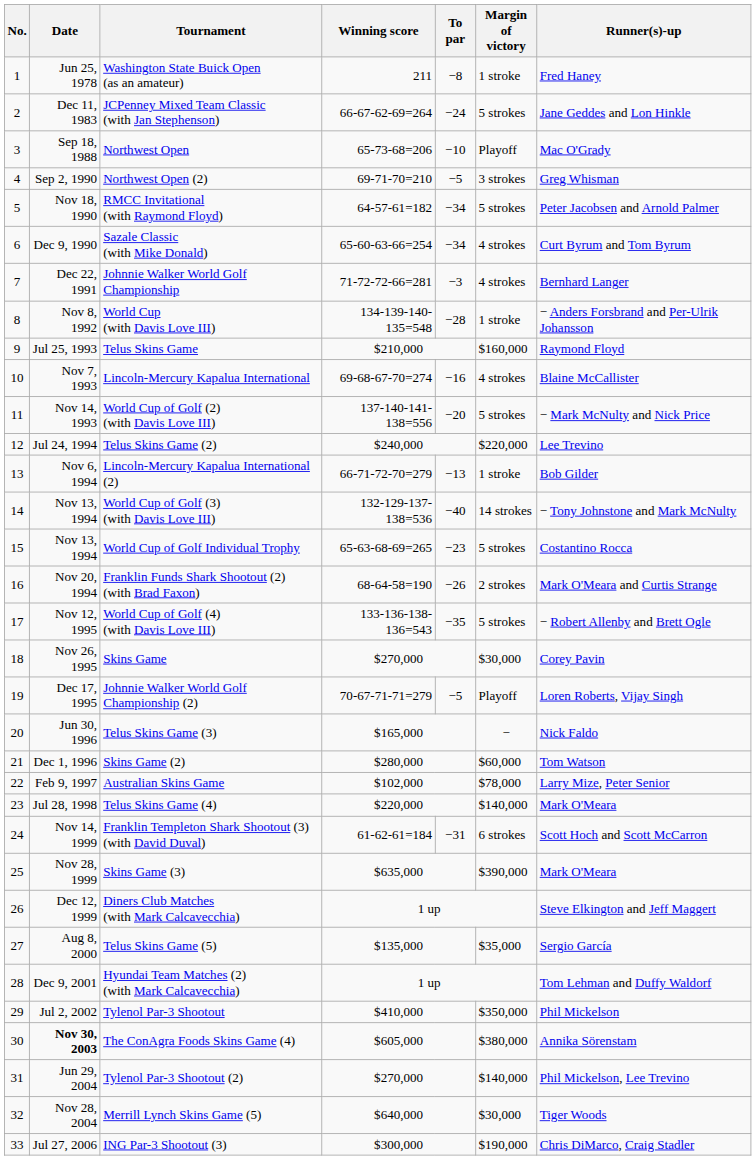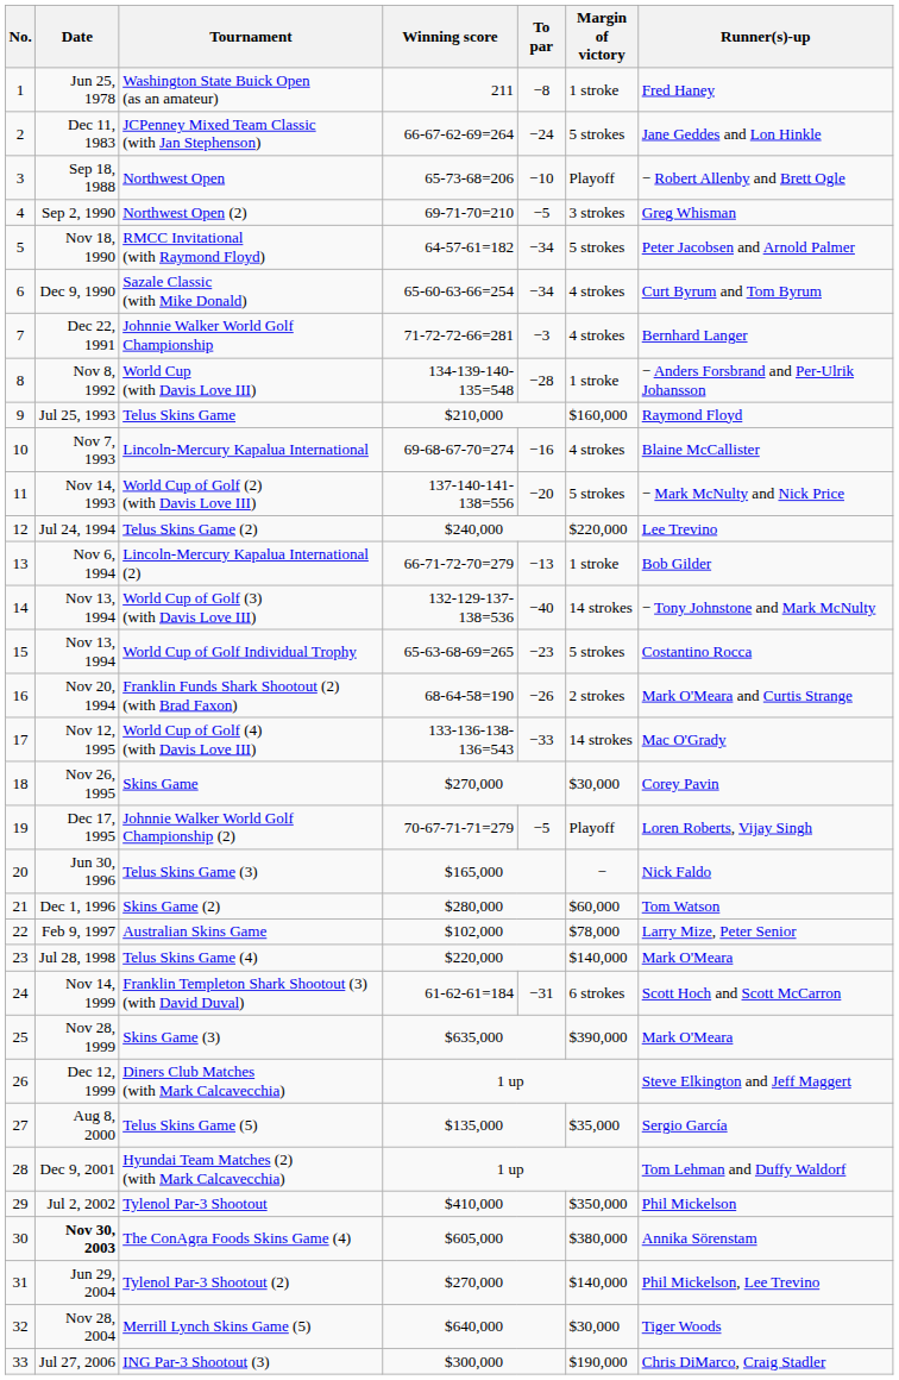 <table class="wikitable" style="font-size:95%;">
 <tr>
 <th>No.</th>
 <th>Date</th>
 <th>Tournament</th>
 <th>Winning score</th>
 <th>To par</th>
 <th>Margin of<br>victory</th>
 <th>Runner(s)-up</th>
 </tr>
 <tr>
 <td align=center>1</td>
 <td align=right>Jun 25, 1978</td>
 <td><a href='#'>Washington State Buick Open</a><br>(as an amateur)</td>
 <td align=right>211</td>
 <td align=center>−8</td>
 <td>1 stroke</td>
 <td> <a href='#'>Fred Haney</a></td>
 </tr>
 <tr>
 <td align=center>2</td>
 <td align=right>Dec 11, 1983</td>
 <td><a href='#'>JCPenney Mixed Team Classic</a><br>(with  <a href='#'>Jan Stephenson</a>)</td>
 <td align=right>66-67-62-69=264</td>
 <td align=center>−24</td>
 <td>5 strokes</td>
 <td> <a href='#'>Jane Geddes</a> and  <a href='#'>Lon Hinkle</a></td>
 </tr>
 <tr>
 <td align=center>3</td>
 <td align=right>Sep 18, 1988</td>
 <td><a href='#'>Northwest Open</a></td>
 <td align=right>65-73-68=206</td>
 <td align=center>−10</td>
 <td>Playoff</td>
-<td> <a href='#'>Mac O'Grady</a></td>
+<td> − <a href='#'>Robert Allenby</a> and <a href='#'>Brett Ogle</a></td>
 </tr>
 <tr>
 <td align=center>4</td>
 <td align=right>Sep 2, 1990</td>
 <td><a href='#'>Northwest Open</a> (2)</td>
 <td align=right>69-71-70=210</td>
 <td align=center>−5</td>
 <td>3 strokes</td>
 <td> <a href='#'>Greg Whisman</a></td>
 </tr>
 <tr>
 <td align=center>5</td>
 <td align=right>Nov 18, 1990</td>
 <td><a href='#'>RMCC Invitational</a><br>(with  <a href='#'>Raymond Floyd</a>)</td>
 <td align=right>64-57-61=182</td>
 <td align=center>−34</td>
 <td>5 strokes</td>
 <td> <a href='#'>Peter Jacobsen</a> and  <a href='#'>Arnold Palmer</a></td>
 </tr>
 <tr>
 <td align=center>6</td>
 <td align=right>Dec 9, 1990</td>
 <td><a href='#'>Sazale Classic</a><br>(with  <a href='#'>Mike Donald</a>)</td>
 <td align=right>65-60-63-66=254</td>
 <td align=center>−34</td>
 <td>4 strokes</td>
 <td> <a href='#'>Curt Byrum</a> and  <a href='#'>Tom Byrum</a></td>
 </tr>
 <tr>
 <td align=center>7</td>
 <td align=right>Dec 22, 1991</td>
 <td><a href='#'>Johnnie Walker World Golf Championship</a></td>
 <td align=right>71-72-72-66=281</td>
 <td align=center>−3</td>
 <td>4 strokes</td>
 <td> <a href='#'>Bernhard Langer</a></td>
 </tr>
 <tr>
 <td align=center>8</td>
 <td align=right>Nov 8, 1992</td>
 <td><a href='#'>World Cup</a><br>(with  <a href='#'>Davis Love III</a>)</td>
 <td align=right>134-139-140-135=548</td>
 <td align=center>−28</td>
 <td>1 stroke</td>
 <td> − <a href='#'>Anders Forsbrand</a> and <a href='#'>Per-Ulrik Johansson</a></td>
 </tr>
 <tr>
 <td align=center>9</td>
 <td align=right>Jul 25, 1993</td>
 <td><a href='#'>Telus Skins Game</a></td>
 <td colspan=2 align=center>$210,000</td>
 <td>$160,000</td>
 <td> <a href='#'>Raymond Floyd</a></td>
 </tr>
 <tr>
 <td align=center>10</td>
 <td align=right>Nov 7, 1993</td>
 <td><a href='#'>Lincoln-Mercury Kapalua International</a></td>
 <td align=right>69-68-67-70=274</td>
 <td align=center>−16</td>
 <td>4 strokes</td>
 <td> <a href='#'>Blaine McCallister</a></td>
 </tr>
 <tr>
 <td align=center>11</td>
 <td align=right>Nov 14, 1993</td>
 <td><a href='#'>World Cup of Golf</a> (2)<br>(with  <a href='#'>Davis Love III</a>)</td>
 <td align=right>137-140-141-138=556</td>
 <td align=center>−20</td>
 <td>5 strokes</td>
 <td> − <a href='#'>Mark McNulty</a> and <a href='#'>Nick Price</a></td>
 </tr>
 <tr>
 <td align=center>12</td>
 <td align=right>Jul 24, 1994</td>
 <td><a href='#'>Telus Skins Game</a> (2)</td>
 <td colspan=2 align=center>$240,000</td>
 <td>$220,000</td>
 <td> <a href='#'>Lee Trevino</a></td>
 </tr>
 <tr>
 <td align=center>13</td>
 <td align=right>Nov 6, 1994</td>
 <td><a href='#'>Lincoln-Mercury Kapalua International</a> (2)</td>
 <td align=right>66-71-72-70=279</td>
 <td align=center>−13</td>
 <td>1 stroke</td>
 <td> <a href='#'>Bob Gilder</a></td>
 </tr>
 <tr>
 <td align=center>14</td>
 <td align=right>Nov 13, 1994</td>
 <td><a href='#'>World Cup of Golf</a> (3)<br>(with  <a href='#'>Davis Love III</a>)</td>
 <td align=right>132-129-137-138=536</td>
 <td align=center>−40</td>
 <td>14 strokes</td>
 <td> − <a href='#'>Tony Johnstone</a> and <a href='#'>Mark McNulty</a></td>
 </tr>
 <tr>
 <td align=center>15</td>
 <td align=right>Nov 13, 1994</td>
 <td><a href='#'>World Cup of Golf Individual Trophy</a></td>
 <td align=right>65-63-68-69=265</td>
 <td align=center>−23</td>
 <td>5 strokes</td>
 <td> <a href='#'>Costantino Rocca</a></td>
 </tr>
 <tr>
 <td align=center>16</td>
 <td align=right>Nov 20, 1994</td>
 <td><a href='#'>Franklin Funds Shark Shootout</a> (2)<br>(with  <a href='#'>Brad Faxon</a>)</td>
 <td align=right>68-64-58=190</td>
 <td align=center>−26</td>
 <td>2 strokes</td>
 <td> <a href='#'>Mark O'Meara</a> and  <a href='#'>Curtis Strange</a></td>
 </tr>
 <tr>
 <td align=center>17</td>
 <td align=right>Nov 12, 1995</td>
 <td><a href='#'>World Cup of Golf</a> (4)<br>(with  <a href='#'>Davis Love III</a>)</td>
 <td align=right>133-136-138-136=543</td>
-<td align=center>−35</td>
-<td>5 strokes</td>
-<td> − <a href='#'>Robert Allenby</a> and <a href='#'>Brett Ogle</a></td>
+<td align=center>−33</td>
+<td>14 strokes</td>
+<td> <a href='#'>Mac O'Grady</a></td>
 </tr>
 <tr>
 <td align=center>18</td>
 <td align=right>Nov 26, 1995</td>
 <td><a href='#'>Skins Game</a></td>
 <td colspan=2 align=center>$270,000</td>
 <td>$30,000</td>
 <td> <a href='#'>Corey Pavin</a></td>
 </tr>
 <tr>
 <td align=center>19</td>
 <td align=right>Dec 17, 1995</td>
 <td><a href='#'>Johnnie Walker World Golf Championship</a> (2)</td>
 <td align=right>70-67-71-71=279</td>
 <td align=center>−5</td>
 <td>Playoff</td>
 <td> <a href='#'>Loren Roberts</a>,  <a href='#'>Vijay Singh</a></td>
 </tr>
 <tr>
 <td align=center>20</td>
 <td align=right>Jun 30, 1996</td>
 <td><a href='#'>Telus Skins Game</a> (3)</td>
 <td colspan=2 align=center>$165,000</td>
 <td align=center>−</td>
 <td> <a href='#'>Nick Faldo</a></td>
 </tr>
 <tr>
 <td align=center>21</td>
 <td align=right>Dec 1, 1996</td>
 <td><a href='#'>Skins Game</a> (2)</td>
 <td colspan=2 align=center>$280,000</td>
 <td>$60,000</td>
 <td> <a href='#'>Tom Watson</a></td>
 </tr>
 <tr>
 <td align=center>22</td>
 <td align=right>Feb 9, 1997</td>
 <td><a href='#'>Australian Skins Game</a></td>
 <td colspan=2 align=center>$102,000</td>
 <td>$78,000</td>
 <td> <a href='#'>Larry Mize</a>,  <a href='#'>Peter Senior</a></td>
 </tr>
 <tr>
 <td align=center>23</td>
 <td align=right>Jul 28, 1998</td>
 <td><a href='#'>Telus Skins Game</a> (4)</td>
 <td colspan=2 align=center>$220,000</td>
 <td>$140,000</td>
 <td> <a href='#'>Mark O'Meara</a></td>
 </tr>
 <tr>
 <td align=center>24</td>
 <td align=right>Nov 14, 1999</td>
 <td><a href='#'>Franklin Templeton Shark Shootout</a> (3)<br>(with  <a href='#'>David Duval</a>)</td>
 <td align=right>61-62-61=184</td>
 <td align=center>−31</td>
 <td>6 strokes</td>
 <td> <a href='#'>Scott Hoch</a> and  <a href='#'>Scott McCarron</a></td>
 </tr>
 <tr>
 <td align=center>25</td>
 <td align=right>Nov 28, 1999</td>
 <td><a href='#'>Skins Game</a> (3)</td>
 <td colspan=2 align=center>$635,000</td>
 <td>$390,000</td>
 <td> <a href='#'>Mark O'Meara</a></td>
 </tr>
 <tr>
 <td align=center>26</td>
 <td align=right>Dec 12, 1999</td>
 <td><a href='#'>Diners Club Matches</a><br>(with  <a href='#'>Mark Calcavecchia</a>)</td>
 <td colspan=3 align=center>1 up</td>
 <td> <a href='#'>Steve Elkington</a> and  <a href='#'>Jeff Maggert</a></td>
 </tr>
 <tr>
 <td align=center>27</td>
 <td align=right>Aug 8, 2000</td>
 <td><a href='#'>Telus Skins Game</a> (5)</td>
 <td colspan=2 align=center>$135,000</td>
 <td>$35,000</td>
 <td> <a href='#'>Sergio García</a></td>
 </tr>
 <tr>
 <td align=center>28</td>
 <td align=right>Dec 9, 2001</td>
 <td><a href='#'>Hyundai Team Matches</a> (2)<br>(with  <a href='#'>Mark Calcavecchia</a>)</td>
 <td colspan=3 align=center>1 up</td>
 <td> <a href='#'>Tom Lehman</a> and  <a href='#'>Duffy Waldorf</a></td>
 </tr>
 <tr>
 <td align=center>29</td>
 <td align=right>Jul 2, 2002</td>
 <td><a href='#'>Tylenol Par-3 Shootout</a></td>
 <td colspan=2 align=center>$410,000</td>
 <td>$350,000</td>
 <td> <a href='#'>Phil Mickelson</a></td>
 </tr>
 <tr>
 <td align=center>30</td>
 <td align=right><strong>Nov 30, 2003</strong></td>
 <td><a href='#'>The ConAgra Foods Skins Game</a> (4)</td>
 <td colspan=2 align=center>$605,000</td>
 <td>$380,000</td>
 <td> <a href='#'>Annika Sörenstam</a></td>
 </tr>
 <tr>
 <td align=center>31</td>
 <td align=right>Jun 29, 2004</td>
 <td><a href='#'>Tylenol Par-3 Shootout</a> (2)</td>
 <td colspan=2 align=center>$270,000</td>
 <td>$140,000</td>
 <td> <a href='#'>Phil Mickelson</a>,  <a href='#'>Lee Trevino</a></td>
 </tr>
 <tr>
 <td align=center>32</td>
 <td align=right>Nov 28, 2004</td>
 <td><a href='#'>Merrill Lynch Skins Game</a> (5)</td>
 <td colspan=2 align=center>$640,000</td>
 <td>$30,000</td>
 <td> <a href='#'>Tiger Woods</a></td>
 </tr>
 <tr>
 <td align=center>33</td>
 <td align=right>Jul 27, 2006</td>
 <td><a href='#'>ING Par-3 Shootout</a> (3)</td>
 <td colspan=2 align=center>$300,000</td>
 <td>$190,000</td>
 <td> <a href='#'>Chris DiMarco</a>,  <a href='#'>Craig Stadler</a></td>
 </tr>
 </table>
